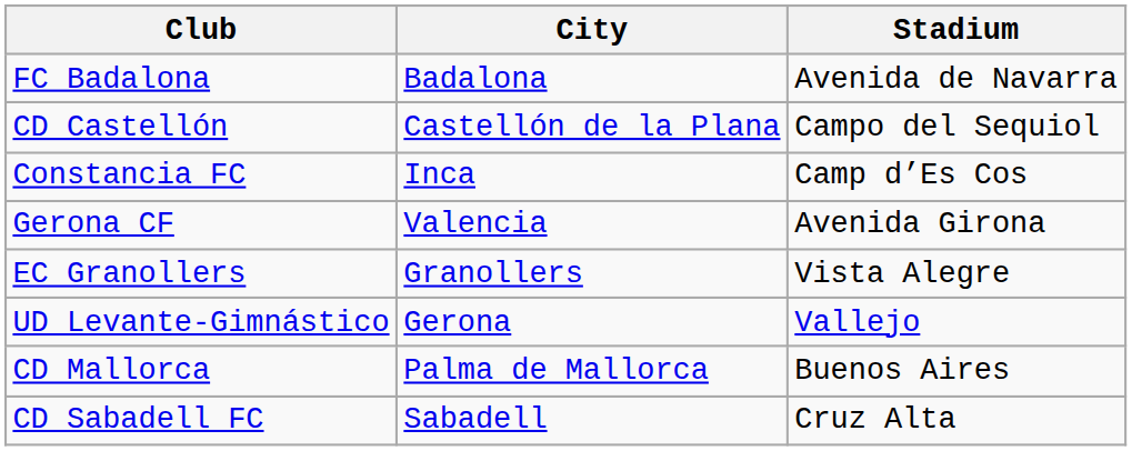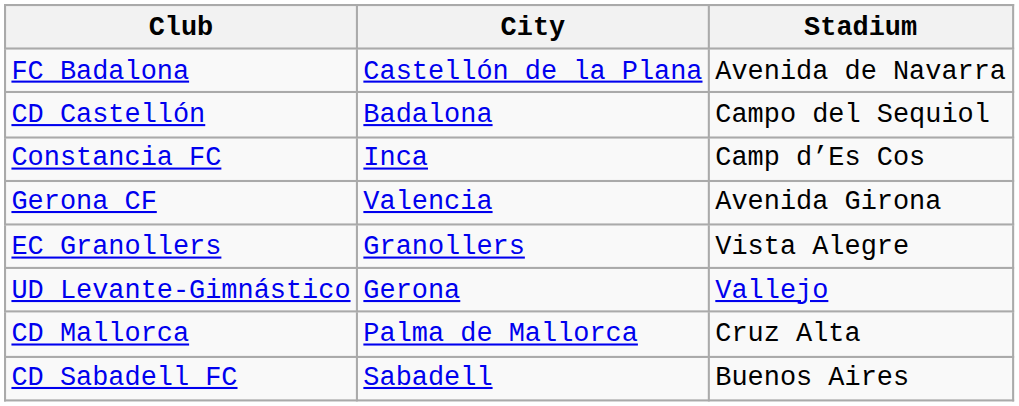 <table class="wikitable sortable" style="text-align: left;">
 <tr>
 <th>Club</th>
 <th>City</th>
 <th>Stadium</th>
 </tr>
 <tr>
 <td><a href='#'>FC Badalona</a></td>
-<td><a href='#'>Badalona</a></td>
+<td><a href='#'>Castellón de la Plana</a></td>
 <td>Avenida de Navarra</td>
 </tr>
 <tr>
 <td><a href='#'>CD Castellón</a></td>
-<td><a href='#'>Castellón de la Plana</a></td>
+<td><a href='#'>Badalona</a></td>
 <td>Campo del Sequiol</td>
 </tr>
 <tr>
 <td><a href='#'>Constancia FC</a></td>
 <td><a href='#'>Inca</a></td>
 <td>Camp d’Es Cos</td>
 </tr>
 <tr>
 <td><a href='#'>Gerona CF</a></td>
 <td><a href='#'>Valencia</a></td>
 <td>Avenida Girona</td>
 </tr>
 <tr>
 <td><a href='#'>EC Granollers</a></td>
 <td><a href='#'>Granollers</a></td>
 <td>Vista Alegre</td>
 </tr>
 <tr>
 <td><a href='#'>UD Levante-Gimnástico</a></td>
 <td><a href='#'>Gerona</a></td>
 <td><a href='#'>Vallejo</a></td>
 </tr>
 <tr>
 <td><a href='#'>CD Mallorca</a></td>
 <td><a href='#'>Palma de Mallorca</a></td>
-<td>Buenos Aires</td>
+<td>Cruz Alta</td>
 </tr>
 <tr>
 <td><a href='#'>CD Sabadell FC</a></td>
 <td><a href='#'>Sabadell</a></td>
-<td>Cruz Alta</td>
+<td>Buenos Aires</td>
 </tr>
 </table>
